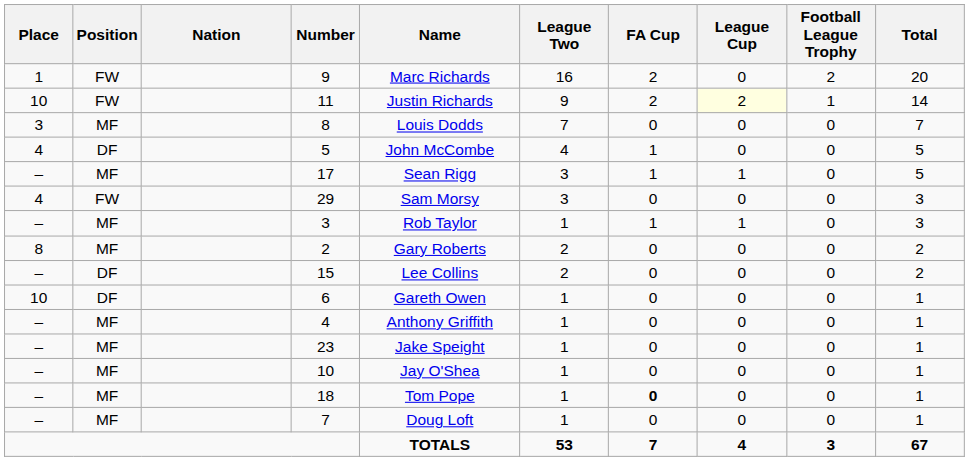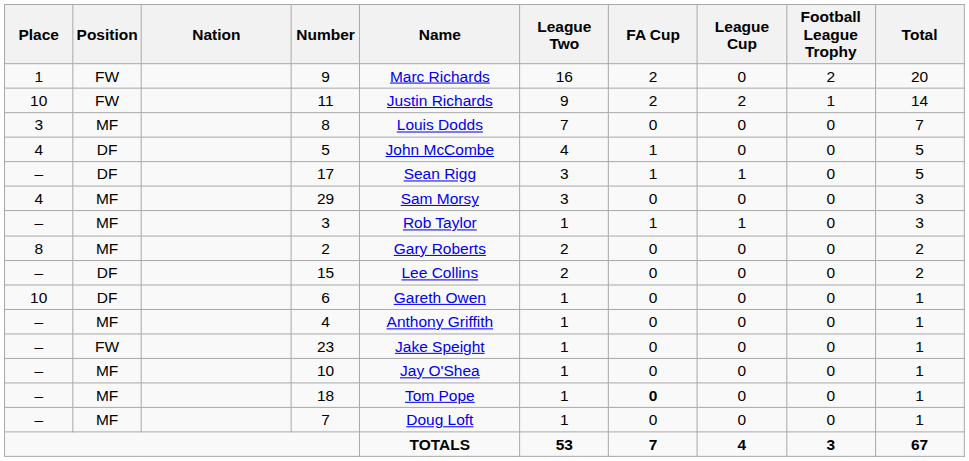 <table class="wikitable" style="font-size: 95%; text-align: center;">
 <tr>
 <th width=60>Place</th>
 <th width=60>Position</th>
 <th width=140>Nation</th>
 <th width=60>Number</th>
 <th width=150>Name</th>
 <th width=80>League Two</th>
 <th width=80>FA Cup</th>
 <th width=80>League Cup</th>
 <th width=80>Football League Trophy</th>
 <th width=80>Total</th>
 </tr>
 <tr>
 <td>1</td>
 <td>FW</td>
 <td></td>
 <td>9</td>
 <td><a href='#'>Marc Richards</a></td>
 <td>16</td>
 <td>2</td>
 <td>0</td>
 <td>2</td>
 <td>20</td>
 </tr>
 <tr>
 <td>10</td>
 <td>FW</td>
 <td></td>
 <td>11</td>
 <td><a href='#'>Justin Richards</a></td>
 <td>9</td>
 <td>2</td>
-<td style="background: lightyellow;">2</td>
+<td>2</td>
 <td>1</td>
 <td>14</td>
 </tr>
 <tr>
 <td>3</td>
 <td>MF</td>
 <td></td>
 <td>8</td>
 <td><a href='#'>Louis Dodds</a></td>
 <td>7</td>
 <td>0</td>
 <td>0</td>
 <td>0</td>
 <td>7</td>
 </tr>
 <tr>
 <td>4</td>
 <td>DF</td>
 <td></td>
 <td>5</td>
 <td><a href='#'>John McCombe</a></td>
 <td>4</td>
 <td>1</td>
 <td>0</td>
 <td>0</td>
 <td>5</td>
 </tr>
 <tr>
 <td>–</td>
-<td>MF</td>
+<td>DF</td>
 <td></td>
 <td>17</td>
 <td><a href='#'>Sean Rigg</a></td>
 <td>3</td>
 <td>1</td>
 <td>1</td>
 <td>0</td>
 <td>5</td>
 </tr>
 <tr>
 <td>4</td>
-<td>FW</td>
+<td>MF</td>
 <td></td>
 <td>29</td>
 <td><a href='#'>Sam Morsy</a></td>
 <td>3</td>
 <td>0</td>
 <td>0</td>
 <td>0</td>
 <td>3</td>
 </tr>
 <tr>
 <td>–</td>
 <td>MF</td>
 <td></td>
 <td>3</td>
 <td><a href='#'>Rob Taylor</a></td>
 <td>1</td>
 <td>1</td>
 <td>1</td>
 <td>0</td>
 <td>3</td>
 </tr>
 <tr>
 <td>8</td>
 <td>MF</td>
 <td></td>
 <td>2</td>
 <td><a href='#'>Gary Roberts</a></td>
 <td>2</td>
 <td>0</td>
 <td>0</td>
 <td>0</td>
 <td>2</td>
 </tr>
 <tr>
 <td>–</td>
 <td>DF</td>
 <td></td>
 <td>15</td>
 <td><a href='#'>Lee Collins</a></td>
 <td>2</td>
 <td>0</td>
 <td>0</td>
 <td>0</td>
 <td>2</td>
 </tr>
 <tr>
 <td>10</td>
 <td>DF</td>
 <td></td>
 <td>6</td>
 <td><a href='#'>Gareth Owen</a></td>
 <td>1</td>
 <td>0</td>
 <td>0</td>
 <td>0</td>
 <td>1</td>
 </tr>
 <tr>
 <td>–</td>
 <td>MF</td>
 <td></td>
 <td>4</td>
 <td><a href='#'>Anthony Griffith</a></td>
 <td>1</td>
 <td>0</td>
 <td>0</td>
 <td>0</td>
 <td>1</td>
 </tr>
 <tr>
 <td>–</td>
-<td>MF</td>
+<td>FW</td>
 <td></td>
 <td>23</td>
 <td><a href='#'>Jake Speight</a></td>
 <td>1</td>
 <td>0</td>
 <td>0</td>
 <td>0</td>
 <td>1</td>
 </tr>
 <tr>
 <td>–</td>
 <td>MF</td>
 <td></td>
 <td>10</td>
 <td><a href='#'>Jay O'Shea</a></td>
 <td>1</td>
 <td>0</td>
 <td>0</td>
 <td>0</td>
 <td>1</td>
 </tr>
 <tr>
 <td>–</td>
 <td>MF</td>
 <td></td>
 <td>18</td>
 <td><a href='#'>Tom Pope</a></td>
 <td>1</td>
 <td><strong>0</strong></td>
 <td>0</td>
 <td>0</td>
 <td>1</td>
 </tr>
 <tr>
 <td>–</td>
 <td>MF</td>
 <td></td>
 <td>7</td>
 <td><a href='#'>Doug Loft</a></td>
 <td>1</td>
 <td>0</td>
 <td>0</td>
 <td>0</td>
 <td>1</td>
 </tr>
 <tr>
 <td colspan="4"></td>
 <td><strong>TOTALS</strong></td>
 <td><strong>53</strong></td>
 <td><strong>7</strong></td>
 <td><strong>4</strong></td>
 <td><strong>3</strong></td>
 <td><strong>67</strong></td>
 </tr>
 </table>
